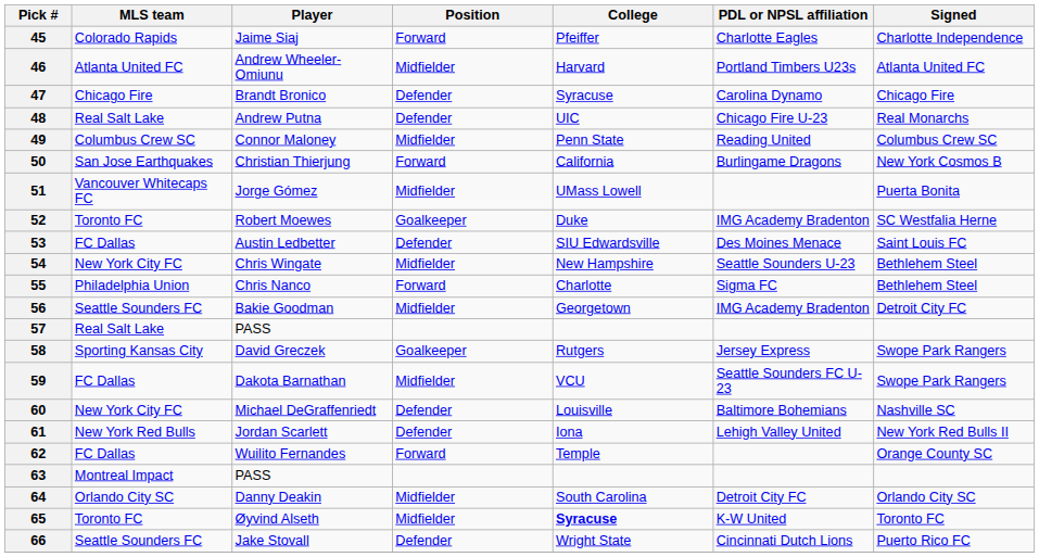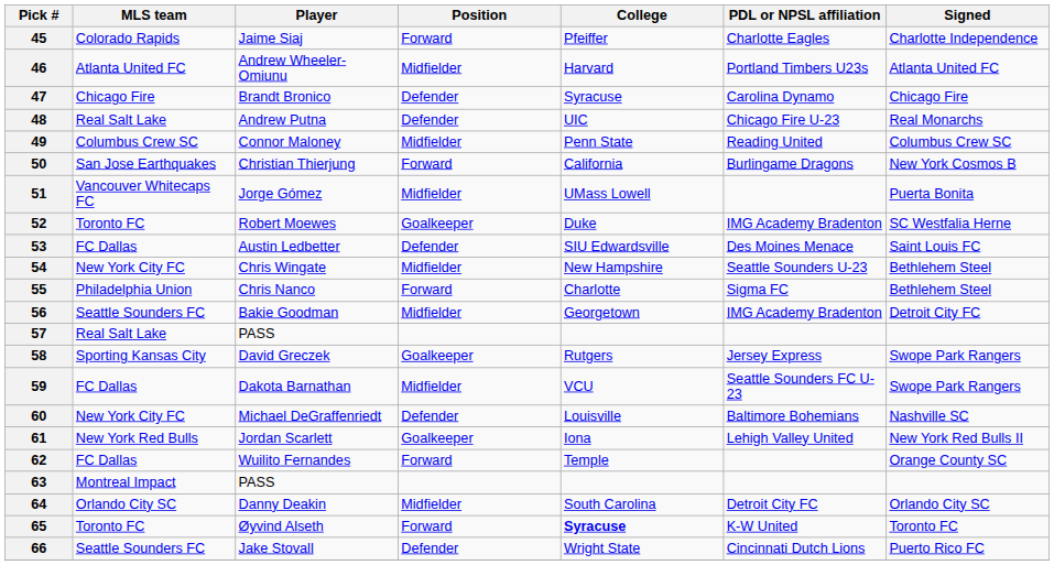 <table class="wikitable sortable" style="width:95%">
 <tr>
 <th width=5%>Pick #</th>
 <th width=12%>MLS team</th>
 <th width=12%>Player</th>
 <th width=12%>Position</th>
 <th width=12%>College</th>
 <th width=12%>PDL or NPSL affiliation</th>
 <th width=12%>Signed</th>
 </tr>
 <tr>
 <th>45</th>
 <td><a href='#'>Colorado Rapids</a></td>
 <td> <a href='#'>Jaime Siaj</a></td>
 <td><a href='#'>Forward</a></td>
 <td><a href='#'>Pfeiffer</a></td>
 <td><a href='#'>Charlotte Eagles</a></td>
 <td> <a href='#'>Charlotte Independence</a></td>
 </tr>
 <tr>
 <th>46</th>
 <td><a href='#'>Atlanta United FC</a></td>
 <td> <a href='#'>Andrew Wheeler-Omiunu</a></td>
 <td><a href='#'>Midfielder</a></td>
 <td><a href='#'>Harvard</a></td>
 <td><a href='#'>Portland Timbers U23s</a></td>
 <td> <a href='#'>Atlanta United FC</a></td>
 </tr>
 <tr>
 <th>47</th>
 <td><a href='#'>Chicago Fire</a></td>
 <td> <a href='#'>Brandt Bronico</a></td>
 <td><a href='#'>Defender</a></td>
 <td><a href='#'>Syracuse</a></td>
 <td><a href='#'>Carolina Dynamo</a></td>
 <td> <a href='#'>Chicago Fire</a></td>
 </tr>
 <tr>
 <th>48</th>
 <td><a href='#'>Real Salt Lake</a></td>
 <td> <a href='#'>Andrew Putna</a></td>
 <td><a href='#'>Defender</a></td>
 <td><a href='#'>UIC</a></td>
 <td><a href='#'>Chicago Fire U-23</a></td>
 <td> <a href='#'>Real Monarchs</a></td>
 </tr>
 <tr>
 <th>49</th>
 <td><a href='#'>Columbus Crew SC</a></td>
 <td> <a href='#'>Connor Maloney</a></td>
 <td><a href='#'>Midfielder</a></td>
 <td><a href='#'>Penn State</a></td>
 <td><a href='#'>Reading United</a></td>
 <td> <a href='#'>Columbus Crew SC</a></td>
 </tr>
 <tr>
 <th>50</th>
 <td><a href='#'>San Jose Earthquakes</a></td>
 <td> <a href='#'>Christian Thierjung</a></td>
 <td><a href='#'>Forward</a></td>
 <td><a href='#'>California</a></td>
 <td><a href='#'>Burlingame Dragons</a></td>
 <td> <a href='#'>New York Cosmos B</a></td>
 </tr>
 <tr>
 <th>51</th>
 <td><a href='#'>Vancouver Whitecaps FC</a></td>
 <td> <a href='#'>Jorge Gómez</a></td>
 <td><a href='#'>Midfielder</a></td>
 <td><a href='#'>UMass Lowell</a></td>
 <td></td>
 <td> <a href='#'>Puerta Bonita</a></td>
 </tr>
 <tr>
 <th>52</th>
 <td><a href='#'>Toronto FC</a></td>
 <td> <a href='#'>Robert Moewes</a></td>
 <td><a href='#'>Goalkeeper</a></td>
 <td><a href='#'>Duke</a></td>
 <td><a href='#'>IMG Academy Bradenton</a></td>
 <td> <a href='#'>SC Westfalia Herne</a></td>
 </tr>
 <tr>
 <th>53</th>
 <td><a href='#'>FC Dallas</a></td>
 <td> <a href='#'>Austin Ledbetter</a></td>
 <td><a href='#'>Defender</a></td>
 <td><a href='#'>SIU Edwardsville</a></td>
 <td><a href='#'>Des Moines Menace</a></td>
 <td> <a href='#'>Saint Louis FC</a></td>
 </tr>
 <tr>
 <th>54</th>
 <td><a href='#'>New York City FC</a></td>
 <td> <a href='#'>Chris Wingate</a></td>
 <td><a href='#'>Midfielder</a></td>
 <td><a href='#'>New Hampshire</a></td>
 <td><a href='#'>Seattle Sounders U-23</a></td>
 <td> <a href='#'>Bethlehem Steel</a></td>
 </tr>
 <tr>
 <th>55</th>
 <td><a href='#'>Philadelphia Union</a></td>
 <td> <a href='#'>Chris Nanco</a></td>
 <td><a href='#'>Forward</a></td>
 <td><a href='#'>Charlotte</a></td>
 <td><a href='#'>Sigma FC</a></td>
 <td> <a href='#'>Bethlehem Steel</a></td>
 </tr>
 <tr>
 <th>56</th>
 <td><a href='#'>Seattle Sounders FC</a></td>
 <td> <a href='#'>Bakie Goodman</a></td>
 <td><a href='#'>Midfielder</a></td>
 <td><a href='#'>Georgetown</a></td>
 <td><a href='#'>IMG Academy Bradenton</a></td>
 <td> <a href='#'>Detroit City FC</a></td>
 </tr>
 <tr>
 <th>57</th>
 <td><a href='#'>Real Salt Lake</a></td>
 <td>PASS</td>
 <td></td>
 <td></td>
 <td></td>
 <td></td>
 </tr>
 <tr>
 <th>58</th>
 <td><a href='#'>Sporting Kansas City</a></td>
 <td> <a href='#'>David Greczek</a></td>
 <td><a href='#'>Goalkeeper</a></td>
 <td><a href='#'>Rutgers</a></td>
 <td><a href='#'>Jersey Express</a></td>
 <td> <a href='#'>Swope Park Rangers</a></td>
 </tr>
 <tr>
 <th>59</th>
 <td><a href='#'>FC Dallas</a></td>
 <td> <a href='#'>Dakota Barnathan</a></td>
 <td><a href='#'>Midfielder</a></td>
 <td><a href='#'>VCU</a></td>
 <td><a href='#'>Seattle Sounders FC U-23</a></td>
 <td> <a href='#'>Swope Park Rangers</a></td>
 </tr>
 <tr>
 <th>60</th>
 <td><a href='#'>New York City FC</a></td>
 <td> <a href='#'>Michael DeGraffenriedt</a></td>
 <td><a href='#'>Defender</a></td>
 <td><a href='#'>Louisville</a></td>
 <td><a href='#'>Baltimore Bohemians</a></td>
 <td> <a href='#'>Nashville SC</a></td>
 </tr>
 <tr>
 <th>61</th>
 <td><a href='#'>New York Red Bulls</a></td>
 <td> <a href='#'>Jordan Scarlett</a></td>
-<td><a href='#'>Defender</a></td>
+<td><a href='#'>Goalkeeper</a></td>
 <td><a href='#'>Iona</a></td>
 <td><a href='#'>Lehigh Valley United</a></td>
 <td> <a href='#'>New York Red Bulls II</a></td>
 </tr>
 <tr>
 <th>62</th>
 <td><a href='#'>FC Dallas</a></td>
 <td> <a href='#'>Wuilito Fernandes</a></td>
 <td><a href='#'>Forward</a></td>
 <td><a href='#'>Temple</a></td>
 <td></td>
 <td> <a href='#'>Orange County SC</a></td>
 </tr>
 <tr>
 <th>63</th>
 <td><a href='#'>Montreal Impact</a></td>
 <td>PASS</td>
 <td></td>
 <td></td>
 <td></td>
 <td></td>
 </tr>
 <tr>
 <th>64</th>
 <td><a href='#'>Orlando City SC</a></td>
 <td> <a href='#'>Danny Deakin</a></td>
 <td><a href='#'>Midfielder</a></td>
 <td><a href='#'>South Carolina</a></td>
 <td><a href='#'>Detroit City FC</a></td>
 <td> <a href='#'>Orlando City SC</a></td>
 </tr>
 <tr>
 <th>65</th>
 <td><a href='#'>Toronto FC</a></td>
 <td> <a href='#'>Øyvind Alseth</a></td>
-<td><a href='#'>Midfielder</a></td>
+<td><a href='#'>Forward</a></td>
 <td><strong><a href='#'>Syracuse</a></strong></td>
 <td><a href='#'>K-W United</a></td>
 <td> <a href='#'>Toronto FC</a></td>
 </tr>
 <tr>
 <th>66</th>
 <td><a href='#'>Seattle Sounders FC</a></td>
 <td> <a href='#'>Jake Stovall</a></td>
 <td><a href='#'>Defender</a></td>
 <td><a href='#'>Wright State</a></td>
 <td><a href='#'>Cincinnati Dutch Lions</a></td>
 <td> <a href='#'>Puerto Rico FC</a></td>
 </tr>
 <tr>
 </tr>
 </table>
